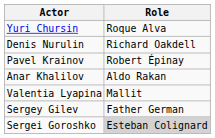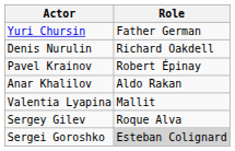 <table class="wikitable">
 <tr>
 <th>Actor</th>
 <th>Role</th>
 </tr>
 <tr>
 <td><a href='#'>Yuri Chursin</a></td>
-<td>Roque Alva<br></td>
+<td>Father German<br></td>
 </tr>
 <tr>
 <td>Denis Nurulin</td>
 <td>Richard Oakdell<br></td>
 </tr>
 <tr>
 <td>Pavel Krainov</td>
 <td>Robert Épinay<br></td>
 </tr>
 <tr>
 <td>Anar Khalilov</td>
 <td>Aldo Rakan<br></td>
 </tr>
 <tr>
 <td>Valentia Lyapina</td>
 <td>Mallit<br></td>
 </tr>
 <tr>
 <td>Sergey Gilev</td>
-<td>Father German<br></td>
+<td>Roque Alva<br></td>
 </tr>
 <tr>
 <td>Sergei Goroshko</td>
 <td style="background: lightgrey;">Esteban Colignard<br></td>
 </tr>
 </table>
